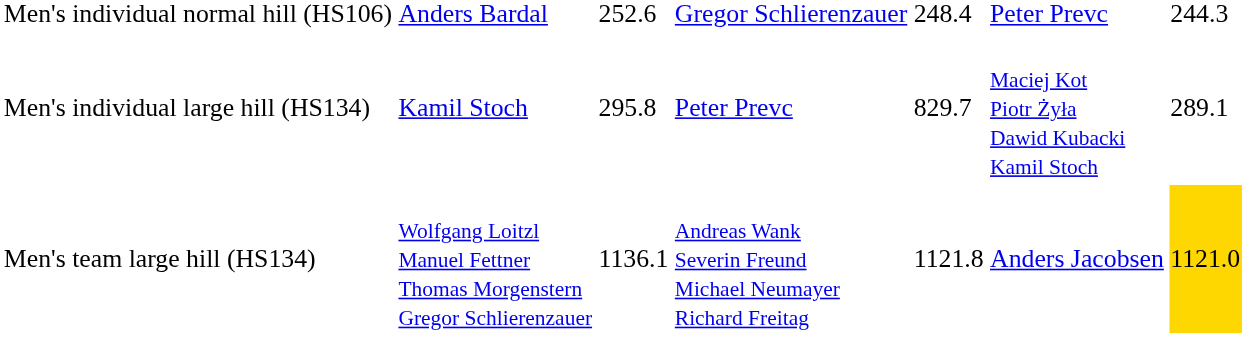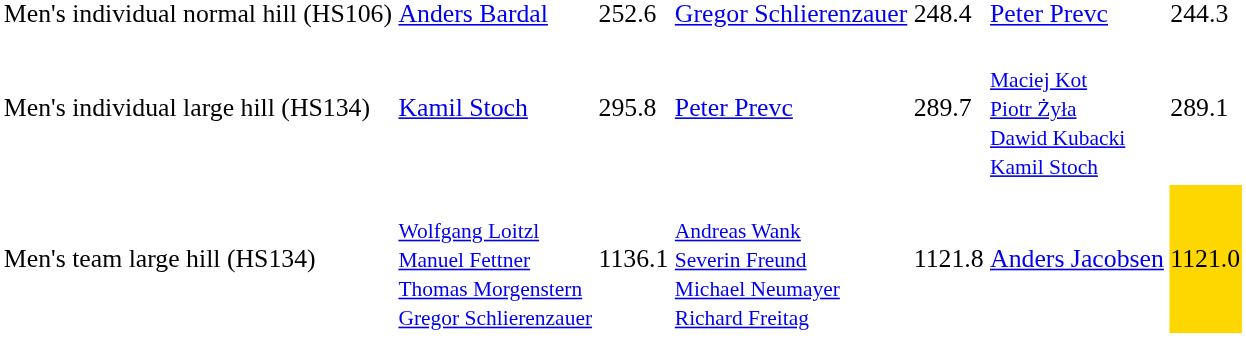 <table>
 <tr>
 <td>Men's individual normal hill (HS106)<br></td>
 <td><a href='#'>Anders Bardal</a><br></td>
 <td>252.6</td>
 <td><a href='#'>Gregor Schlierenzauer</a><br></td>
 <td>248.4</td>
 <td><a href='#'>Peter Prevc</a><br></td>
 <td>244.3</td>
 </tr>
 <tr>
 <td>Men's individual large hill (HS134)<br></td>
 <td><a href='#'>Kamil Stoch</a><br></td>
 <td>295.8</td>
 <td><a href='#'>Peter Prevc</a><br></td>
-<td>829.7</td>
+<td>289.7</td>
 <td><br><small><a href='#'>Maciej Kot</a><br><a href='#'>Piotr Żyła</a><br><a href='#'>Dawid Kubacki</a><br><a href='#'>Kamil Stoch</a></small></td>
 <td>289.1</td>
 </tr>
 <tr>
 <td>Men's team large hill (HS134)<br></td>
 <td><br><small><a href='#'>Wolfgang Loitzl</a><br><a href='#'>Manuel Fettner</a><br><a href='#'>Thomas Morgenstern</a><br><a href='#'>Gregor Schlierenzauer</a></small></td>
 <td>1136.1</td>
 <td><br><small><a href='#'>Andreas Wank</a><br><a href='#'>Severin Freund</a><br><a href='#'>Michael Neumayer</a><br><a href='#'>Richard Freitag</a></small></td>
 <td>1121.8</td>
 <td><a href='#'>Anders Jacobsen</a><br></td>
 <td style="background: gold;">1121.0</td>
 </tr>
 </table>
